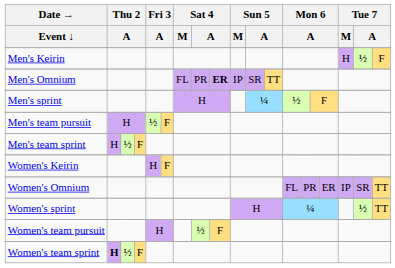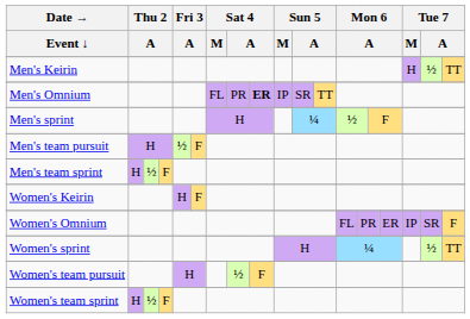 <table class="wikitable" style="margin:0.5em auto; font-size:90%; line-height:1.5em;">
 <tr style="text-align:center;">
 <th>Date →</th>
 <th colspan="3">Thu 2</th>
 <th colspan="2">Fri 3</th>
 <th colspan="3">Sat 4</th>
 <th colspan="3">Sun 5</th>
 <th colspan="4">Mon 6</th>
 <th colspan="3">Tue 7</th>
 </tr>
 <tr>
 <th>Event   ↓</th>
 <th colspan="3">A</th>
 <th colspan="2">A</th>
 <th>M</th>
 <th colspan="2">A</th>
 <th>M</th>
 <th colspan="2">A</th>
 <th colspan="4">A</th>
 <th>M</th>
 <th colspan="2">A</th>
 </tr>
 <tr>
 </tr>
 <tr style="text-align:center;">
 <td style="text-align:left;"><a href='#'>Men's Keirin</a></td>
 <td colspan="3"></td>
 <td colspan="2"></td>
 <td colspan="3"></td>
 <td></td>
 <td colspan="2"></td>
 <td colspan="4"></td>
 <td style="background-color:#D0A9F5;">H</td>
 <td style="background-color:#D9FFB2;">½</td>
-<td style="background-color:#FFDF80;">F</td>
+<td style="background-color:#FFDF80;">TT</td>
 </tr>
 <tr>
 </tr>
 <tr style="text-align:center;">
 <td style="text-align:left;"><a href='#'>Men's Omnium</a></td>
 <td colspan="3"></td>
 <td colspan="2"></td>
 <td style="background-color:#D0A9F5;">FL</td>
 <td style="background-color:#D0A9F5;">PR</td>
 <td style="background-color:#D0A9F5;"><strong>ER</strong></td>
 <td style="background-color:#D0A9F5;">IP</td>
 <td style="background-color:#D0A9F5;">SR</td>
 <td style="background-color:#FFDF80;">TT</td>
 <td colspan="4"></td>
 <td colspan="3"></td>
 </tr>
 <tr>
 </tr>
 <tr style="text-align:center;">
 <td style="text-align:left;"><a href='#'>Men's sprint</a></td>
 <td colspan="3"></td>
 <td colspan="2"></td>
 <td colspan="3" style="background-color:#D0A9F5">H</td>
 <td></td>
 <td colspan="2" style="background-color:#97DEFF">¼</td>
 <td colspan="2" style="background-color:#D9FFB2">½</td>
 <td colspan="2" style="background-color:#FFDF80">F</td>
 <td colspan="3"></td>
 </tr>
 <tr>
 </tr>
 <tr style="text-align:center;">
 <td style="text-align:left;"><a href='#'>Men's team pursuit</a></td>
 <td colspan="3" style="background-color:#D0A9F5">H</td>
 <td style="background-color:#D9FFB2;">½</td>
 <td style="background-color:#FFDF80;">F</td>
 <td colspan="3"></td>
 <td colspan="3"></td>
 <td colspan="4"></td>
 <td colspan="3"></td>
 </tr>
 <tr>
 </tr>
 <tr style="text-align:center;">
 <td style="text-align:left;"><a href='#'>Men's team sprint</a></td>
 <td style="background-color:#D0A9F5;">H</td>
 <td style="background-color:#D9FFB2;">½</td>
 <td style="background-color:#FFDF80;">F</td>
 <td colspan="2"></td>
 <td colspan="3"></td>
 <td colspan="3"></td>
 <td colspan="4"></td>
 <td colspan="3"></td>
 </tr>
 <tr>
 </tr>
 <tr style="text-align:center;">
 <td style="text-align:left;"><a href='#'>Women's Keirin</a></td>
 <td colspan="3"></td>
 <td style="background-color:#D0A9F5;">H</td>
 <td style="background-color:#FFDF80;">F</td>
 <td colspan="3"></td>
 <td colspan="3"></td>
 <td colspan="4"></td>
 <td colspan="3"></td>
 </tr>
 <tr>
 </tr>
 <tr style="text-align:center;">
 <td style="text-align:left;"><a href='#'>Women's Omnium</a></td>
 <td colspan="3"></td>
 <td colspan="2"></td>
 <td colspan="3"></td>
 <td colspan="3"></td>
 <td style="background-color:#D0A9F5;">FL</td>
 <td colspan="2" style="background-color:#D0A9F5">PR</td>
 <td style="background-color:#D0A9F5;">ER</td>
 <td style="background-color:#D0A9F5;">IP</td>
 <td style="background-color:#D0A9F5;">SR</td>
-<td style="background-color:#FFDF80;">TT</td>
+<td style="background-color:#FFDF80;">F</td>
 </tr>
 <tr>
 </tr>
 <tr style="text-align:center;">
 <td style="text-align:left;"><a href='#'>Women's sprint</a></td>
 <td colspan="3"></td>
 <td colspan="2"></td>
 <td colspan="3"></td>
 <td colspan="3" style="background-color:#D0A9F5">H</td>
 <td colspan="4" style="background-color:#97DEFF">¼</td>
 <td></td>
 <td style="background-color:#D9FFB2;">½</td>
 <td style="background-color:#FFDF80;">TT</td>
 </tr>
 <tr>
 </tr>
 <tr style="text-align:center;">
 <td style="text-align:left;"><a href='#'>Women's team pursuit</a></td>
 <td colspan="3"></td>
 <td colspan="2" style="background-color:#D0A9F5">H</td>
 <td></td>
 <td style="background-color:#D9FFB2;">½</td>
 <td style="background-color:#FFDF80;">F</td>
 <td colspan="3"></td>
 <td colspan="4"></td>
 <td colspan="3"></td>
 </tr>
 <tr>
 </tr>
 <tr style="text-align:center;">
 <td style="text-align:left;"><a href='#'>Women's team sprint</a></td>
-<td style="background-color:#D0A9F5;"><strong>H</strong></td>
+<td style="background-color:#D0A9F5;">H</td>
 <td style="background-color:#D9FFB2;">½</td>
 <td style="background-color:#FFDF80;">F</td>
 <td colspan="2"></td>
 <td colspan="3"></td>
 <td colspan="3"></td>
 <td colspan="4"></td>
 <td colspan="3"></td>
 </tr>
 </table>
